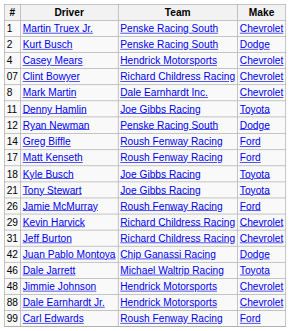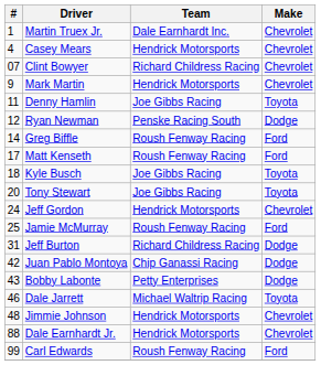 <table class="wikitable" style="font-size:95%">
 <tr>
 <th>#</th>
 <th>Driver</th>
 <th>Team</th>
 <th>Make</th>
 </tr>
 <tr>
 <td>1</td>
 <td><a href='#'>Martin Truex Jr.</a></td>
-<td><a href='#'>Penske Racing South</a></td>
+<td><a href='#'>Dale Earnhardt Inc.</a></td>
 <td><a href='#'>Chevrolet</a></td>
-</tr>
-<tr>
-<td>2</td>
-<td><a href='#'>Kurt Busch</a></td>
-<td><a href='#'>Penske Racing South</a></td>
-<td><a href='#'>Dodge</a></td>
 </tr>
 <tr>
 <td>4</td>
 <td><a href='#'>Casey Mears</a></td>
 <td><a href='#'>Hendrick Motorsports</a></td>
 <td><a href='#'>Chevrolet</a></td>
 </tr>
 <tr>
 <td>07</td>
 <td><a href='#'>Clint Bowyer</a></td>
 <td><a href='#'>Richard Childress Racing</a></td>
 <td><a href='#'>Chevrolet</a></td>
 </tr>
 <tr>
-<td>8</td>
+<td>9</td>
 <td><a href='#'>Mark Martin</a></td>
-<td><a href='#'>Dale Earnhardt Inc.</a></td>
+<td><a href='#'>Hendrick Motorsports</a></td>
 <td><a href='#'>Chevrolet</a></td>
 </tr>
 <tr>
 <td>11</td>
 <td><a href='#'>Denny Hamlin</a></td>
 <td><a href='#'>Joe Gibbs Racing</a></td>
 <td><a href='#'>Toyota</a></td>
 </tr>
 <tr>
 <td>12</td>
 <td><a href='#'>Ryan Newman</a></td>
 <td><a href='#'>Penske Racing South</a></td>
 <td><a href='#'>Dodge</a></td>
 </tr>
 <tr>
 <td>14</td>
 <td><a href='#'>Greg Biffle</a></td>
 <td><a href='#'>Roush Fenway Racing</a></td>
 <td><a href='#'>Ford</a></td>
 </tr>
 <tr>
 <td>17</td>
 <td><a href='#'>Matt Kenseth</a></td>
 <td><a href='#'>Roush Fenway Racing</a></td>
 <td><a href='#'>Ford</a></td>
 </tr>
 <tr>
 <td>18</td>
 <td><a href='#'>Kyle Busch</a></td>
 <td><a href='#'>Joe Gibbs Racing</a></td>
 <td><a href='#'>Toyota</a></td>
 </tr>
 <tr>
-<td>21</td>
+<td>20</td>
 <td><a href='#'>Tony Stewart</a></td>
 <td><a href='#'>Joe Gibbs Racing</a></td>
 <td><a href='#'>Toyota</a></td>
 </tr>
 <tr>
-<td>26</td>
+<td>24</td>
+<td><a href='#'>Jeff Gordon</a></td>
+<td><a href='#'>Hendrick Motorsports</a></td>
+<td><a href='#'>Chevrolet</a></td>
+</tr>
+<tr>
+<td>25</td>
 <td><a href='#'>Jamie McMurray</a></td>
 <td><a href='#'>Roush Fenway Racing</a></td>
 <td><a href='#'>Ford</a></td>
 </tr>
 <tr>
-<td>29</td>
-<td><a href='#'>Kevin Harvick</a></td>
-<td><a href='#'>Richard Childress Racing</a></td>
-<td><a href='#'>Chevrolet</a></td>
-</tr>
-<tr>
 <td>31</td>
 <td><a href='#'>Jeff Burton</a></td>
 <td><a href='#'>Richard Childress Racing</a></td>
-<td><a href='#'>Chevrolet</a></td>
+<td><a href='#'>Dodge</a></td>
 </tr>
 <tr>
 <td>42</td>
 <td><a href='#'>Juan Pablo Montoya</a></td>
 <td><a href='#'>Chip Ganassi Racing</a></td>
+<td><a href='#'>Dodge</a></td>
+</tr>
+<tr>
+<td>43</td>
+<td><a href='#'>Bobby Labonte</a></td>
+<td><a href='#'>Petty Enterprises</a></td>
 <td><a href='#'>Dodge</a></td>
 </tr>
 <tr>
 <td>46</td>
 <td><a href='#'>Dale Jarrett</a></td>
 <td><a href='#'>Michael Waltrip Racing</a></td>
 <td><a href='#'>Toyota</a></td>
 </tr>
 <tr>
 <td>48</td>
 <td><a href='#'>Jimmie Johnson</a></td>
 <td><a href='#'>Hendrick Motorsports</a></td>
 <td><a href='#'>Chevrolet</a></td>
 </tr>
 <tr>
 <td>88</td>
 <td><a href='#'>Dale Earnhardt Jr.</a></td>
 <td><a href='#'>Hendrick Motorsports</a></td>
 <td><a href='#'>Chevrolet</a></td>
 </tr>
 <tr>
 <td>99</td>
 <td><a href='#'>Carl Edwards</a></td>
 <td><a href='#'>Roush Fenway Racing</a></td>
 <td><a href='#'>Ford</a></td>
 </tr>
 <tr>
 </tr>
 </table>
